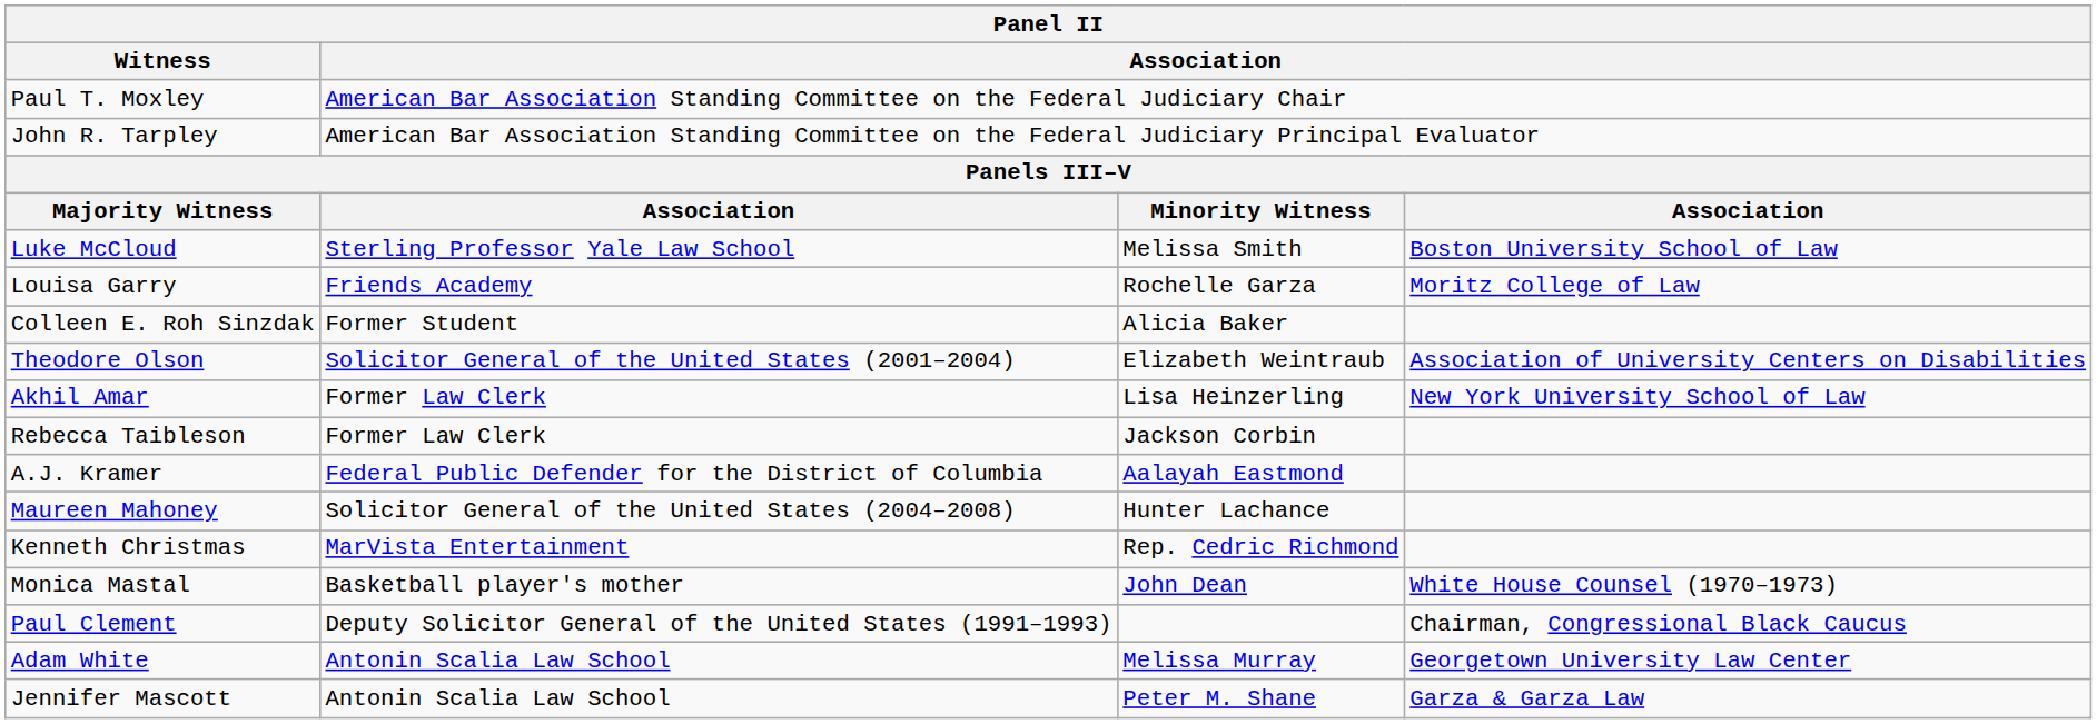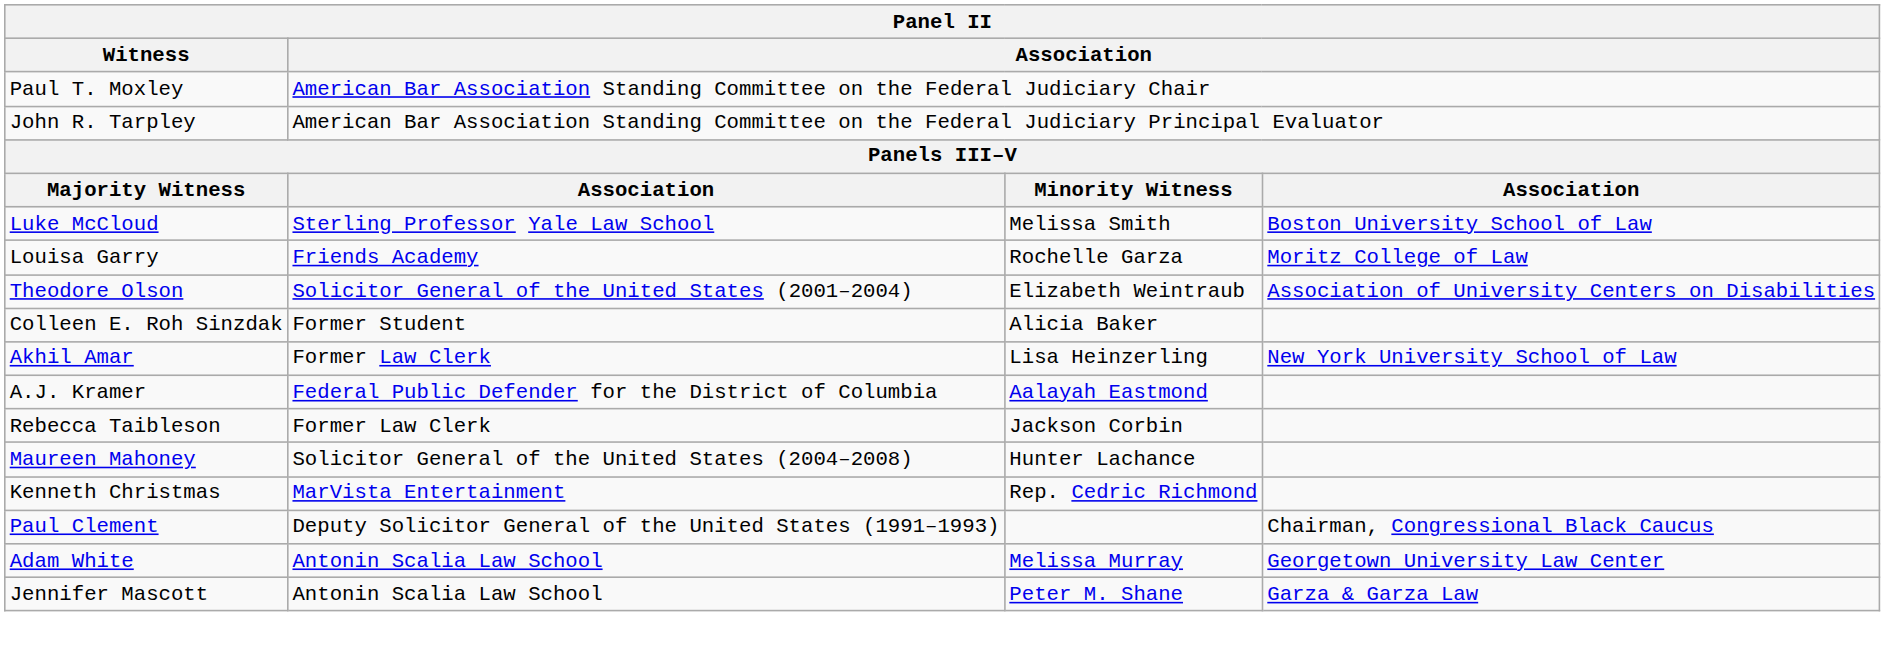 <table class="wikitable">
 <tr>
 <th colspan=4>Panel II</th>
 </tr>
 <tr>
 <th>Witness</th>
 <th colspan=3>Association</th>
 </tr>
 <tr>
 <td>Paul T. Moxley</td>
 <td colspan=3><a href='#'>American Bar Association</a> Standing Committee on the Federal Judiciary Chair</td>
 </tr>
 <tr>
 <td>John R. Tarpley</td>
 <td colspan=3>American Bar Association Standing Committee on the Federal Judiciary Principal Evaluator</td>
 </tr>
 <tr>
 <th colspan=4>Panels III–V</th>
 </tr>
 <tr>
 <th>Majority Witness</th>
 <th>Association</th>
 <th>Minority Witness</th>
 <th>Association</th>
 </tr>
 <tr>
 <td><a href='#'>Luke McCloud</a></td>
 <td><a href='#'>Sterling Professor</a> <a href='#'>Yale Law School</a></td>
 <td>Melissa Smith</td>
 <td><a href='#'>Boston University School of Law</a></td>
 </tr>
 <tr>
 <td>Louisa Garry</td>
 <td><a href='#'>Friends Academy</a></td>
 <td>Rochelle Garza</td>
 <td><a href='#'>Moritz College of Law</a></td>
 </tr>
 <tr>
+<td><a href='#'>Theodore Olson</a></td>
+<td><a href='#'>Solicitor General of the United States</a> (2001–2004)</td>
+<td>Elizabeth Weintraub</td>
+<td><a href='#'>Association of University Centers on Disabilities</a></td>
+</tr>
+<tr>
 <td>Colleen E. Roh Sinzdak</td>
 <td>Former Student</td>
 <td>Alicia Baker</td>
 <td></td>
-</tr>
-<tr>
-<td><a href='#'>Theodore Olson</a></td>
-<td><a href='#'>Solicitor General of the United States</a> (2001–2004)</td>
-<td>Elizabeth Weintraub</td>
-<td><a href='#'>Association of University Centers on Disabilities</a></td>
 </tr>
 <tr>
 <td><a href='#'>Akhil Amar</a></td>
 <td>Former <a href='#'>Law Clerk</a></td>
 <td>Lisa Heinzerling</td>
 <td><a href='#'>New York University School of Law</a></td>
 </tr>
 <tr>
+<td>A.J. Kramer</td>
+<td><a href='#'>Federal Public Defender</a> for the District of Columbia</td>
+<td><a href='#'>Aalayah Eastmond</a></td>
+<td></td>
+</tr>
+<tr>
 <td>Rebecca Taibleson</td>
 <td>Former Law Clerk</td>
 <td>Jackson Corbin</td>
-<td></td>
-</tr>
-<tr>
-<td>A.J. Kramer</td>
-<td><a href='#'>Federal Public Defender</a> for the District of Columbia</td>
-<td><a href='#'>Aalayah Eastmond</a></td>
 <td></td>
 </tr>
 <tr>
 <td><a href='#'>Maureen Mahoney</a></td>
 <td>Solicitor General of the United States (2004–2008)</td>
 <td>Hunter Lachance</td>
 <td></td>
 </tr>
 <tr>
 <td>Kenneth Christmas</td>
 <td><a href='#'>MarVista Entertainment</a></td>
 <td>Rep. <a href='#'>Cedric Richmond</a></td>
 <td></td>
-</tr>
-<tr>
-<td>Monica Mastal</td>
-<td>Basketball player's mother</td>
-<td><a href='#'>John Dean</a></td>
-<td><a href='#'>White House Counsel</a> (1970–1973)</td>
 </tr>
 <tr>
 <td><a href='#'>Paul Clement</a></td>
 <td>Deputy Solicitor General of the United States (1991–1993)</td>
 <td></td>
 <td>Chairman, <a href='#'>Congressional Black Caucus</a></td>
 </tr>
 <tr>
 <td><a href='#'>Adam White</a></td>
 <td><a href='#'>Antonin Scalia Law School</a></td>
 <td><a href='#'>Melissa Murray</a></td>
 <td><a href='#'>Georgetown University Law Center</a></td>
 </tr>
 <tr>
 <td>Jennifer Mascott</td>
 <td>Antonin Scalia Law School</td>
 <td><a href='#'>Peter M. Shane</a></td>
 <td><a href='#'>Garza & Garza Law</a></td>
 </tr>
 </table>
